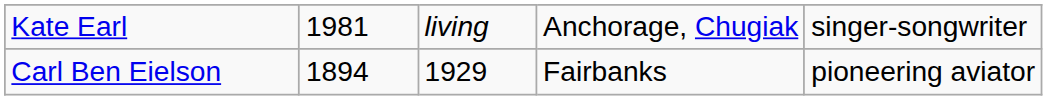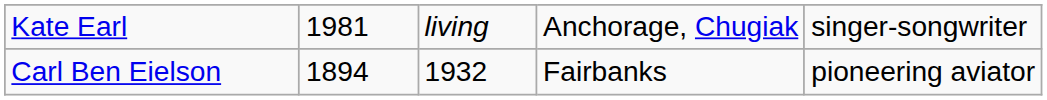 <table class="wikitable">
 <tr>
 <td width="160pt"><a href='#'>Kate Earl</a></td>
 <td width="60pt">1981</td>
 <td width="60pt"><em>living</em></td>
 <td>Anchorage, <a href='#'>Chugiak</a></td>
 <td>singer-songwriter</td>
 </tr>
 <tr>
 <td width="160pt"><a href='#'>Carl Ben Eielson</a></td>
 <td width="60pt">1894</td>
-<td width="60pt">1929</td>
+<td width="60pt">1932</td>
 <td>Fairbanks</td>
 <td>pioneering aviator</td>
 </tr>
 </table>
